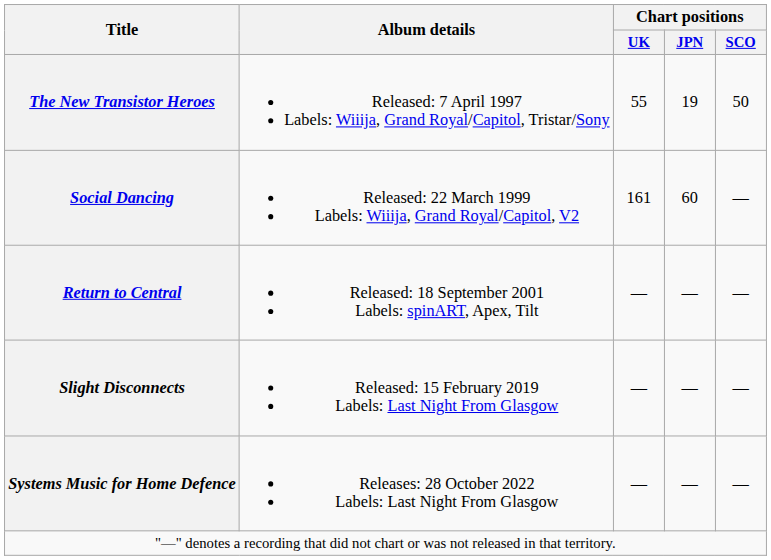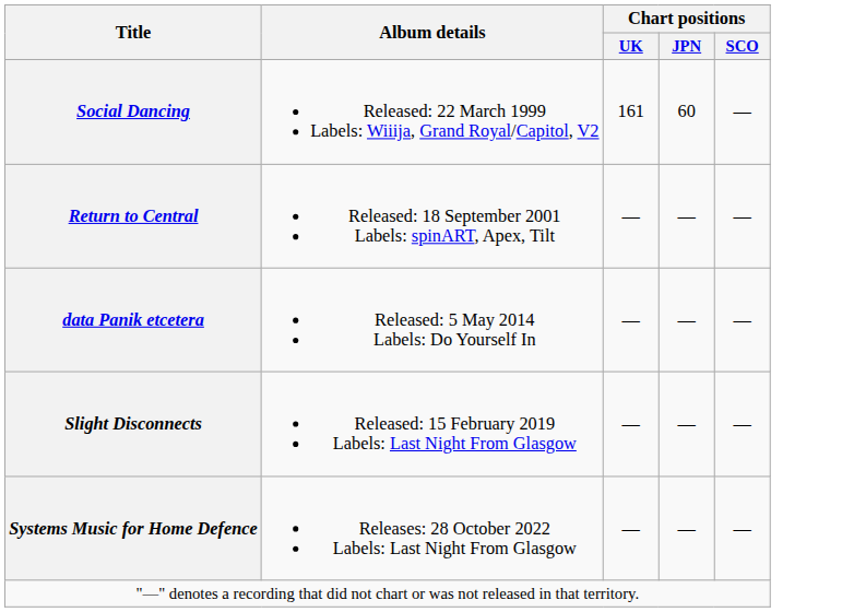 <table class="wikitable plainrowheaders" style="text-align:center;">
 <tr>
 <th scope="col" rowspan="2">Title</th>
 <th scope="col" rowspan="2">Album details</th>
 <th scope="col" colspan="3">Chart positions</th>
 </tr>
 <tr>
 <th scope="col" style="width:3em; font-size:90%;"><a href='#'>UK</a><br></th>
 <th scope="col" style="width:3em; font-size:90%;"><a href='#'>JPN</a><br></th>
 <th scope="col" style="width:3em; font-size:90%;"><a href='#'>SCO</a></th>
 </tr>
 <tr>
-<th scope="row"><em><a href='#'>The New Transistor Heroes</a></em></th>
-<td><br><ul><li>Released: 7 April 1997</li><li>Labels: <a href='#'>Wiiija</a>, <a href='#'>Grand Royal</a>/<a href='#'>Capitol</a>, Tristar/<a href='#'>Sony</a></li></ul></td>
-<td>55</td>
-<td>19</td>
-<td>50<br></td>
-</tr>
-<tr>
 <th scope="row"><em><a href='#'>Social Dancing</a></em></th>
 <td><br><ul><li>Released: 22 March 1999</li><li>Labels: <a href='#'>Wiiija</a>, <a href='#'>Grand Royal</a>/<a href='#'>Capitol</a>, <a href='#'>V2</a></li></ul></td>
 <td>161</td>
 <td>60</td>
 <td>—</td>
 </tr>
 <tr>
 <th scope="row"><em><a href='#'>Return to Central</a></em></th>
 <td><br><ul><li>Released: 18 September 2001</li><li>Labels: <a href='#'>spinART</a>, Apex, Tilt</li></ul></td>
+<td>—</td>
+<td>—</td>
+<td>—</td>
+</tr>
+<tr>
+<th scope="row"><em><a href='#'>data Panik etcetera</a></em></th>
+<td><br><ul><li>Released: 5 May 2014</li><li>Labels: Do Yourself In</li></ul></td>
 <td>—</td>
 <td>—</td>
 <td>—</td>
 </tr>
 <tr>
 <th scope="row"><em>Slight Disconnects</em></th>
 <td><br><ul><li>Released: 15 February 2019</li><li>Labels: <a href='#'>Last Night From Glasgow</a></li></ul></td>
 <td>—</td>
 <td>—</td>
 <td>—</td>
 </tr>
 <tr>
 <th scope="row"><em>Systems Music for Home Defence</em></th>
 <td><br><ul><li>Releases: 28 October 2022</li><li>Labels: Last Night From Glasgow</li></ul></td>
 <td>—</td>
 <td>—</td>
 <td>—</td>
 </tr>
 <tr>
 <td colspan="5" style="font-size:90%">"—" denotes a recording that did not chart or was not released in that territory.</td>
 </tr>
 </table>
